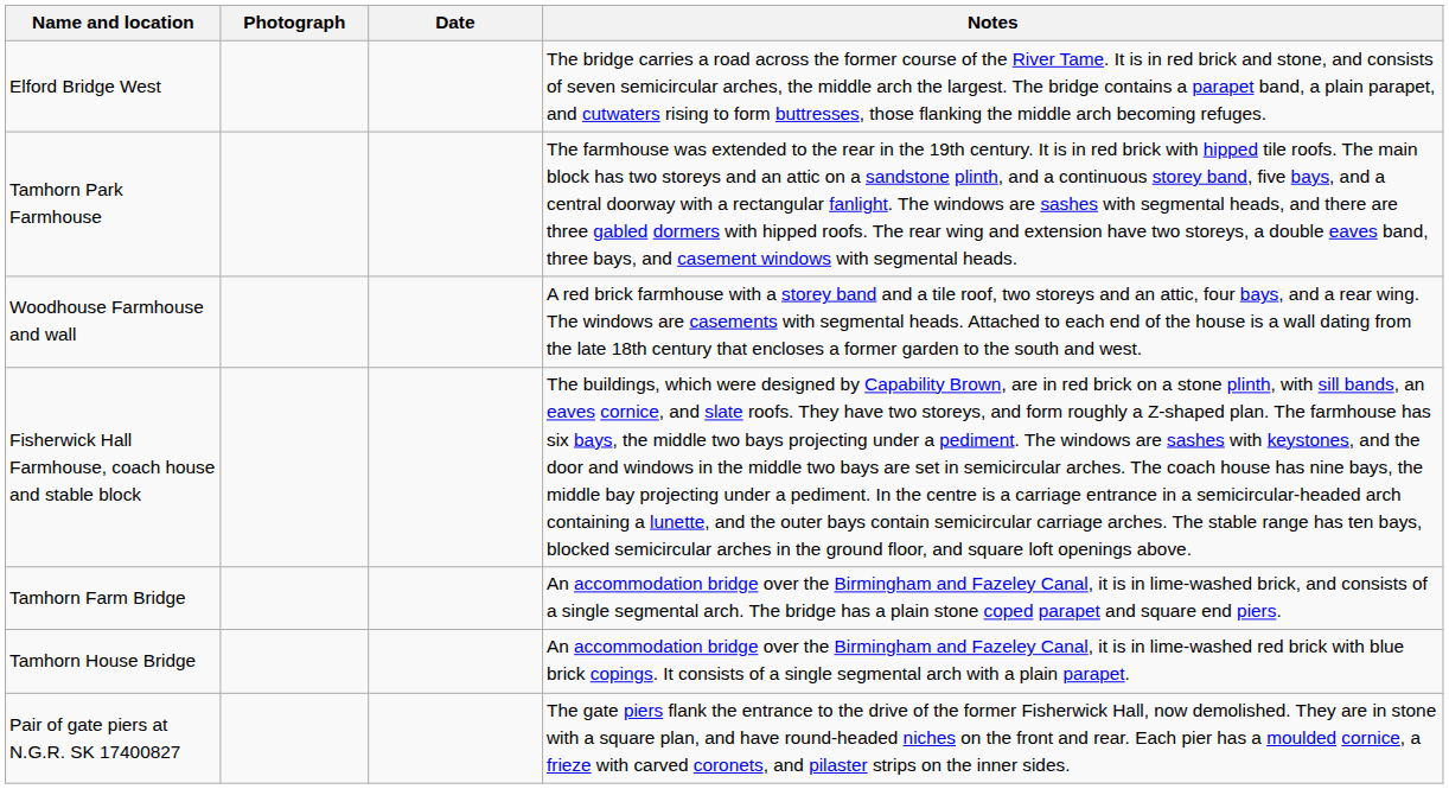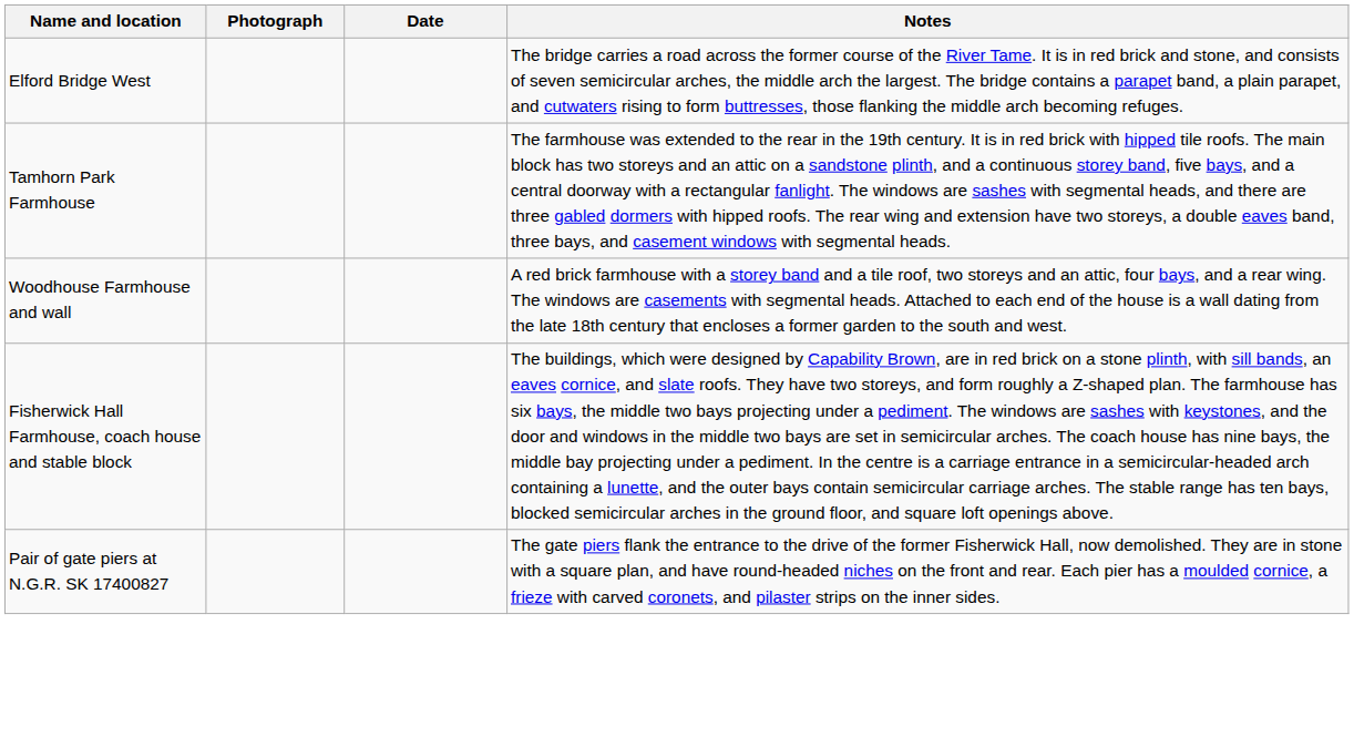 <table class="wikitable sortable plainrowheaders" style="width:100%;border:0px;text-align:left;line-height:150%;">
 <tr>
 <th scope="col"  style="width:150px">Name and location</th>
 <th scope="col"  style="width:100px" class="unsortable">Photograph</th>
 <th scope="col"  style="width:120px">Date</th>
 <th scope="col"  style="width:650px" class="unsortable">Notes</th>
 </tr>
 <tr>
 <td>Elford Bridge West<br><small></small></td>
 <td></td>
 <td align="center"></td>
 <td>The bridge carries a road across the former course of the <a href='#'>River Tame</a>.  It is in red brick and stone, and consists of seven semicircular arches, the middle arch the largest.  The bridge contains a <a href='#'>parapet</a> band, a plain parapet, and <a href='#'>cutwaters</a> rising to form <a href='#'>buttresses</a>, those flanking the middle arch becoming refuges.</td>
 </tr>
 <tr>
 <td>Tamhorn Park Farmhouse<br><small></small></td>
 <td></td>
 <td align="center"></td>
 <td>The farmhouse was extended to the rear in the 19th century.   It is in red brick with <a href='#'>hipped</a> tile roofs.  The main block has two storeys and an attic on a <a href='#'>sandstone</a> <a href='#'>plinth</a>, and a continuous <a href='#'>storey band</a>, five <a href='#'>bays</a>, and a central doorway with a rectangular <a href='#'>fanlight</a>.  The windows are <a href='#'>sashes</a> with segmental heads, and there are three <a href='#'>gabled</a> <a href='#'>dormers</a> with hipped roofs.  The rear wing and extension have two storeys, a double <a href='#'>eaves</a> band, three bays, and <a href='#'>casement windows</a> with segmental heads.</td>
 </tr>
 <tr>
 <td>Woodhouse Farmhouse and wall<br><small></small></td>
 <td></td>
 <td align="center"></td>
 <td>A red brick farmhouse with a <a href='#'>storey band</a> and a tile roof, two storeys and an attic, four <a href='#'>bays</a>, and a rear wing.  The windows are <a href='#'>casements</a> with segmental heads.  Attached to each end of the house is a wall dating from the late 18th century that encloses a former garden to the south and west.</td>
 </tr>
 <tr>
 <td>Fisherwick Hall Farmhouse, coach house and stable block<br><small></small></td>
 <td></td>
 <td align="center"></td>
 <td>The buildings, which were designed by <a href='#'>Capability Brown</a>, are in red brick on a stone <a href='#'>plinth</a>, with <a href='#'>sill bands</a>, an <a href='#'>eaves</a> <a href='#'>cornice</a>, and <a href='#'>slate</a> roofs.  They have two storeys, and form roughly a Z-shaped plan.  The farmhouse has six <a href='#'>bays</a>, the middle two bays projecting under a <a href='#'>pediment</a>.  The windows are <a href='#'>sashes</a> with <a href='#'>keystones</a>, and the door and windows in the middle two bays are set in semicircular arches.  The coach house has nine bays, the middle bay projecting under a pediment.  In the centre is a carriage entrance in a semicircular-headed arch containing a <a href='#'>lunette</a>, and the outer bays contain semicircular carriage arches.  The stable range has ten bays, blocked semicircular arches in the ground floor, and square loft openings above.</td>
 </tr>
 <tr>
-<td>Tamhorn Farm Bridge<br><small></small></td>
-<td></td>
-<td align="center"></td>
-<td>An <a href='#'>accommodation bridge</a> over the <a href='#'>Birmingham and Fazeley Canal</a>, it is in lime-washed brick, and consists of a single segmental arch.  The bridge has a plain stone <a href='#'>coped</a> <a href='#'>parapet</a> and square end <a href='#'>piers</a>.</td>
-</tr>
-<tr>
-<td>Tamhorn House Bridge<br><small></small></td>
-<td></td>
-<td align="center"></td>
-<td>An <a href='#'>accommodation bridge</a> over the <a href='#'>Birmingham and Fazeley Canal</a>, it is in lime-washed red brick with blue brick <a href='#'>copings</a>.  It consists of a single segmental arch with a plain <a href='#'>parapet</a>.</td>
-</tr>
-<tr>
 <td>Pair of gate piers at N.G.R. SK 17400827<br><small></small></td>
 <td></td>
 <td align="center"></td>
 <td>The gate <a href='#'>piers</a> flank the entrance to the drive of the former Fisherwick Hall, now demolished.  They are in stone with a square plan, and have round-headed <a href='#'>niches</a> on the front and rear.  Each pier has a <a href='#'>moulded</a> <a href='#'>cornice</a>, a <a href='#'>frieze</a> with carved <a href='#'>coronets</a>, and <a href='#'>pilaster</a> strips on the inner sides.</td>
 </tr>
 <tr>
 </tr>
 </table>
